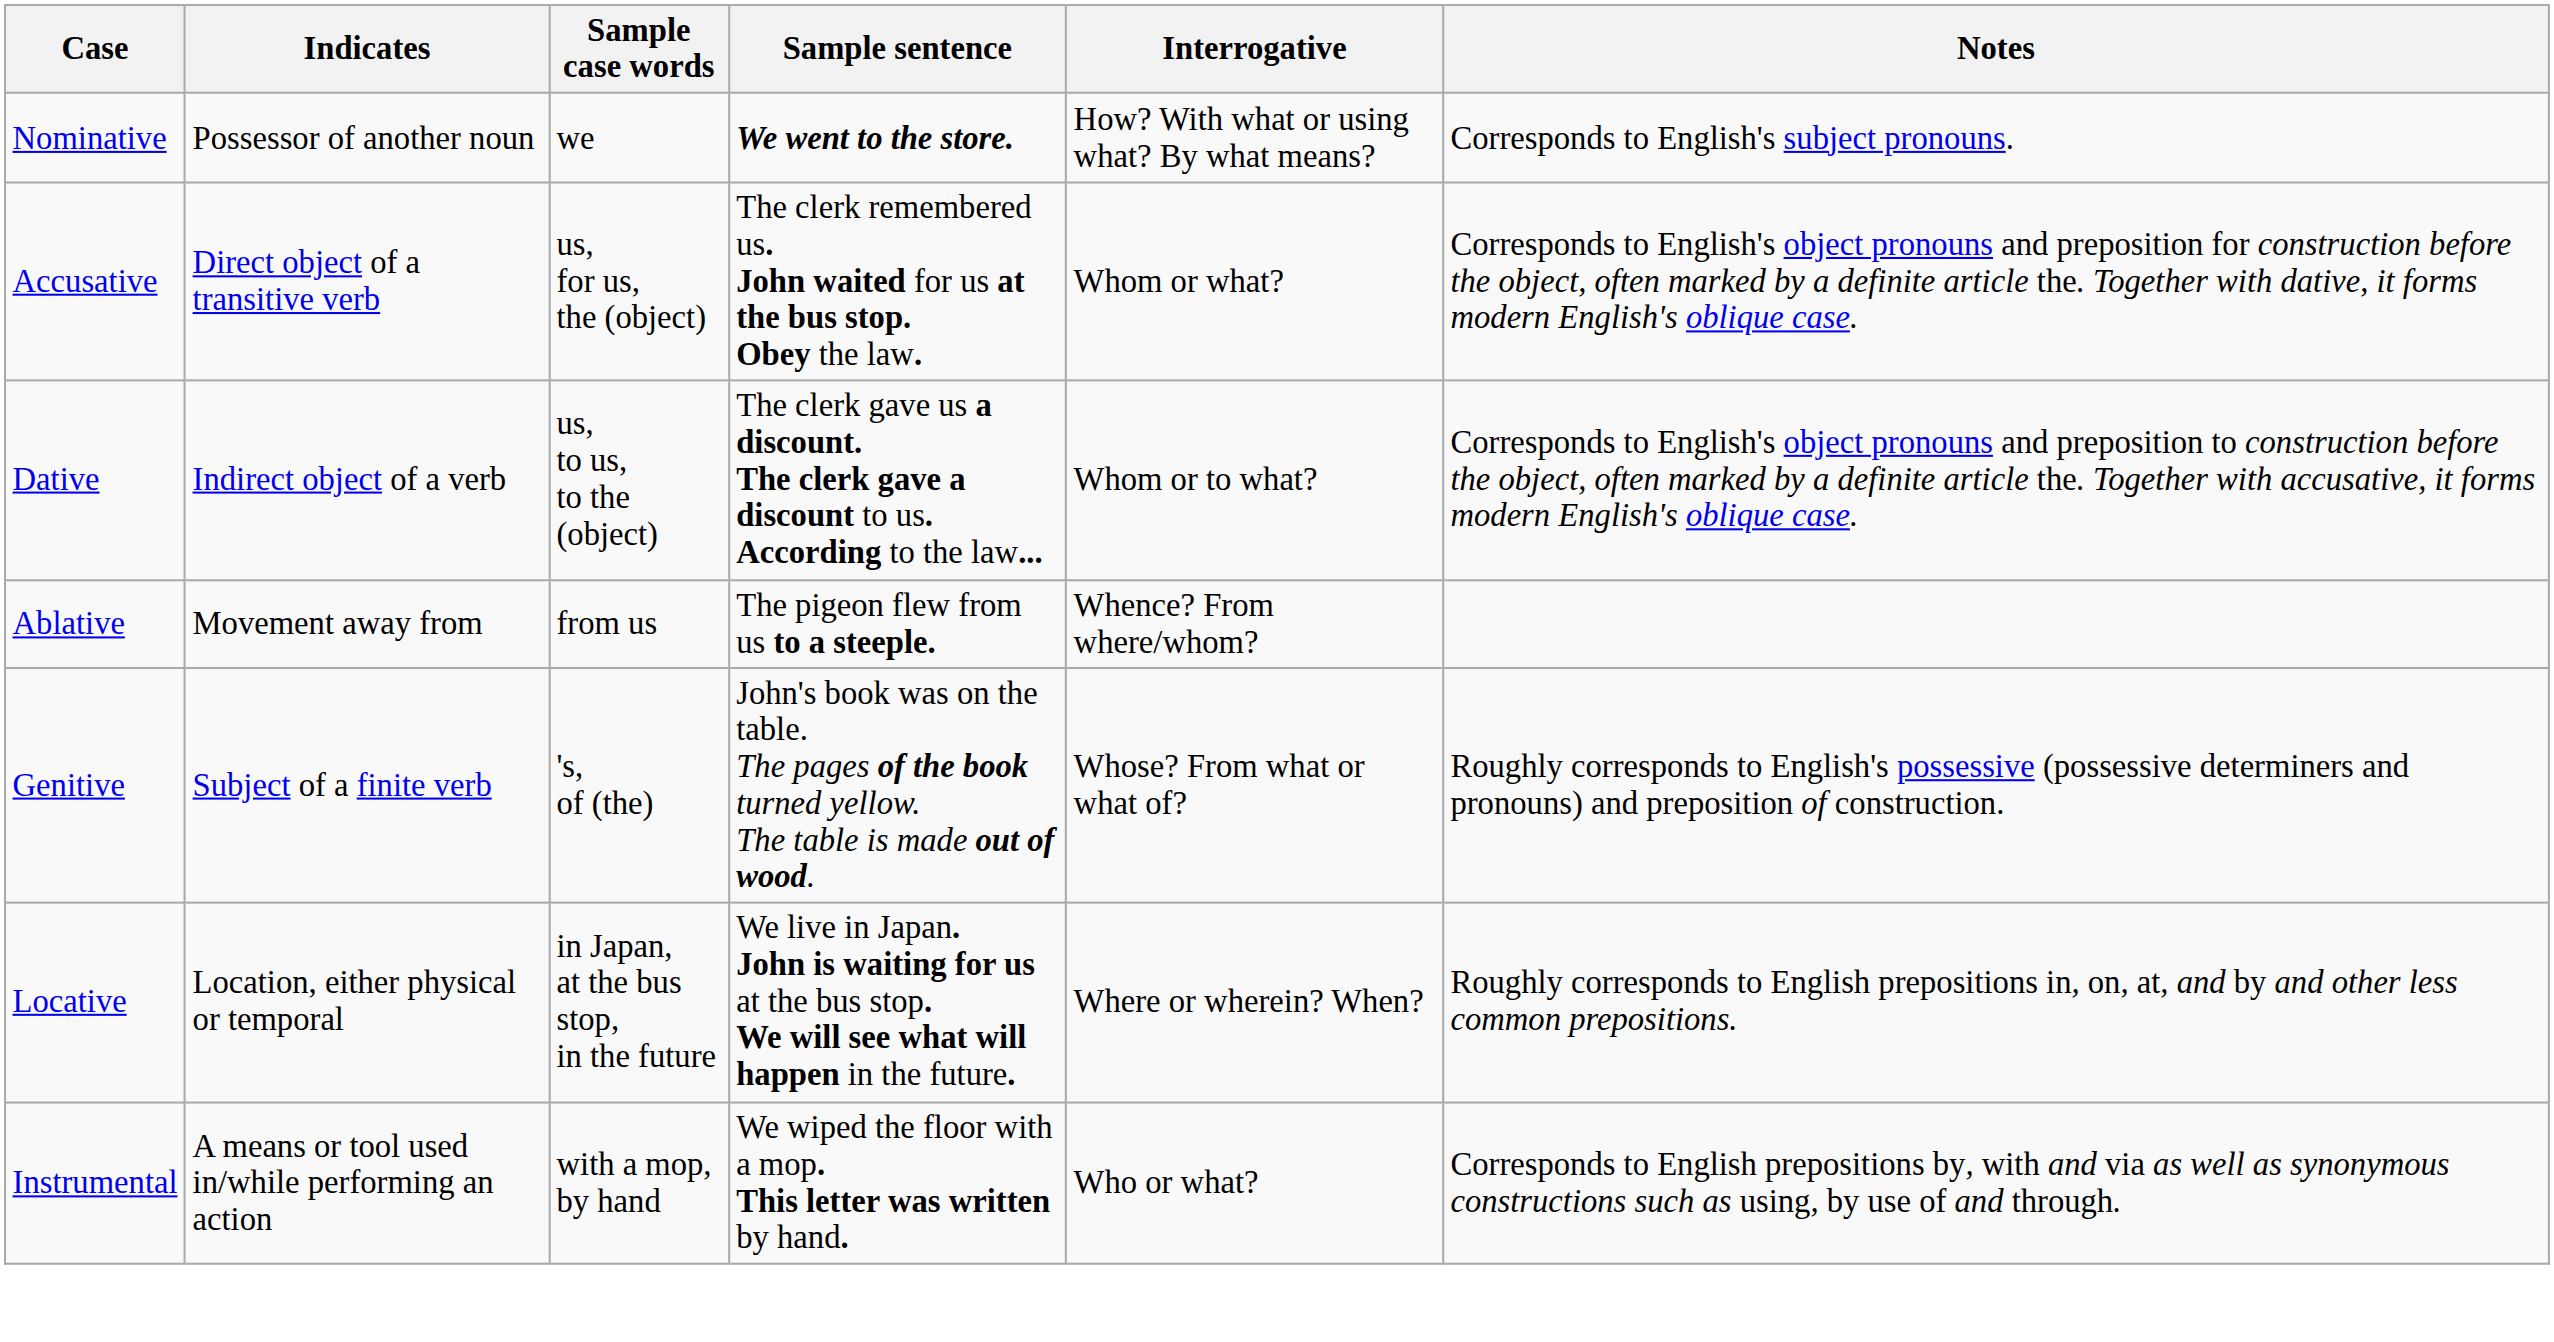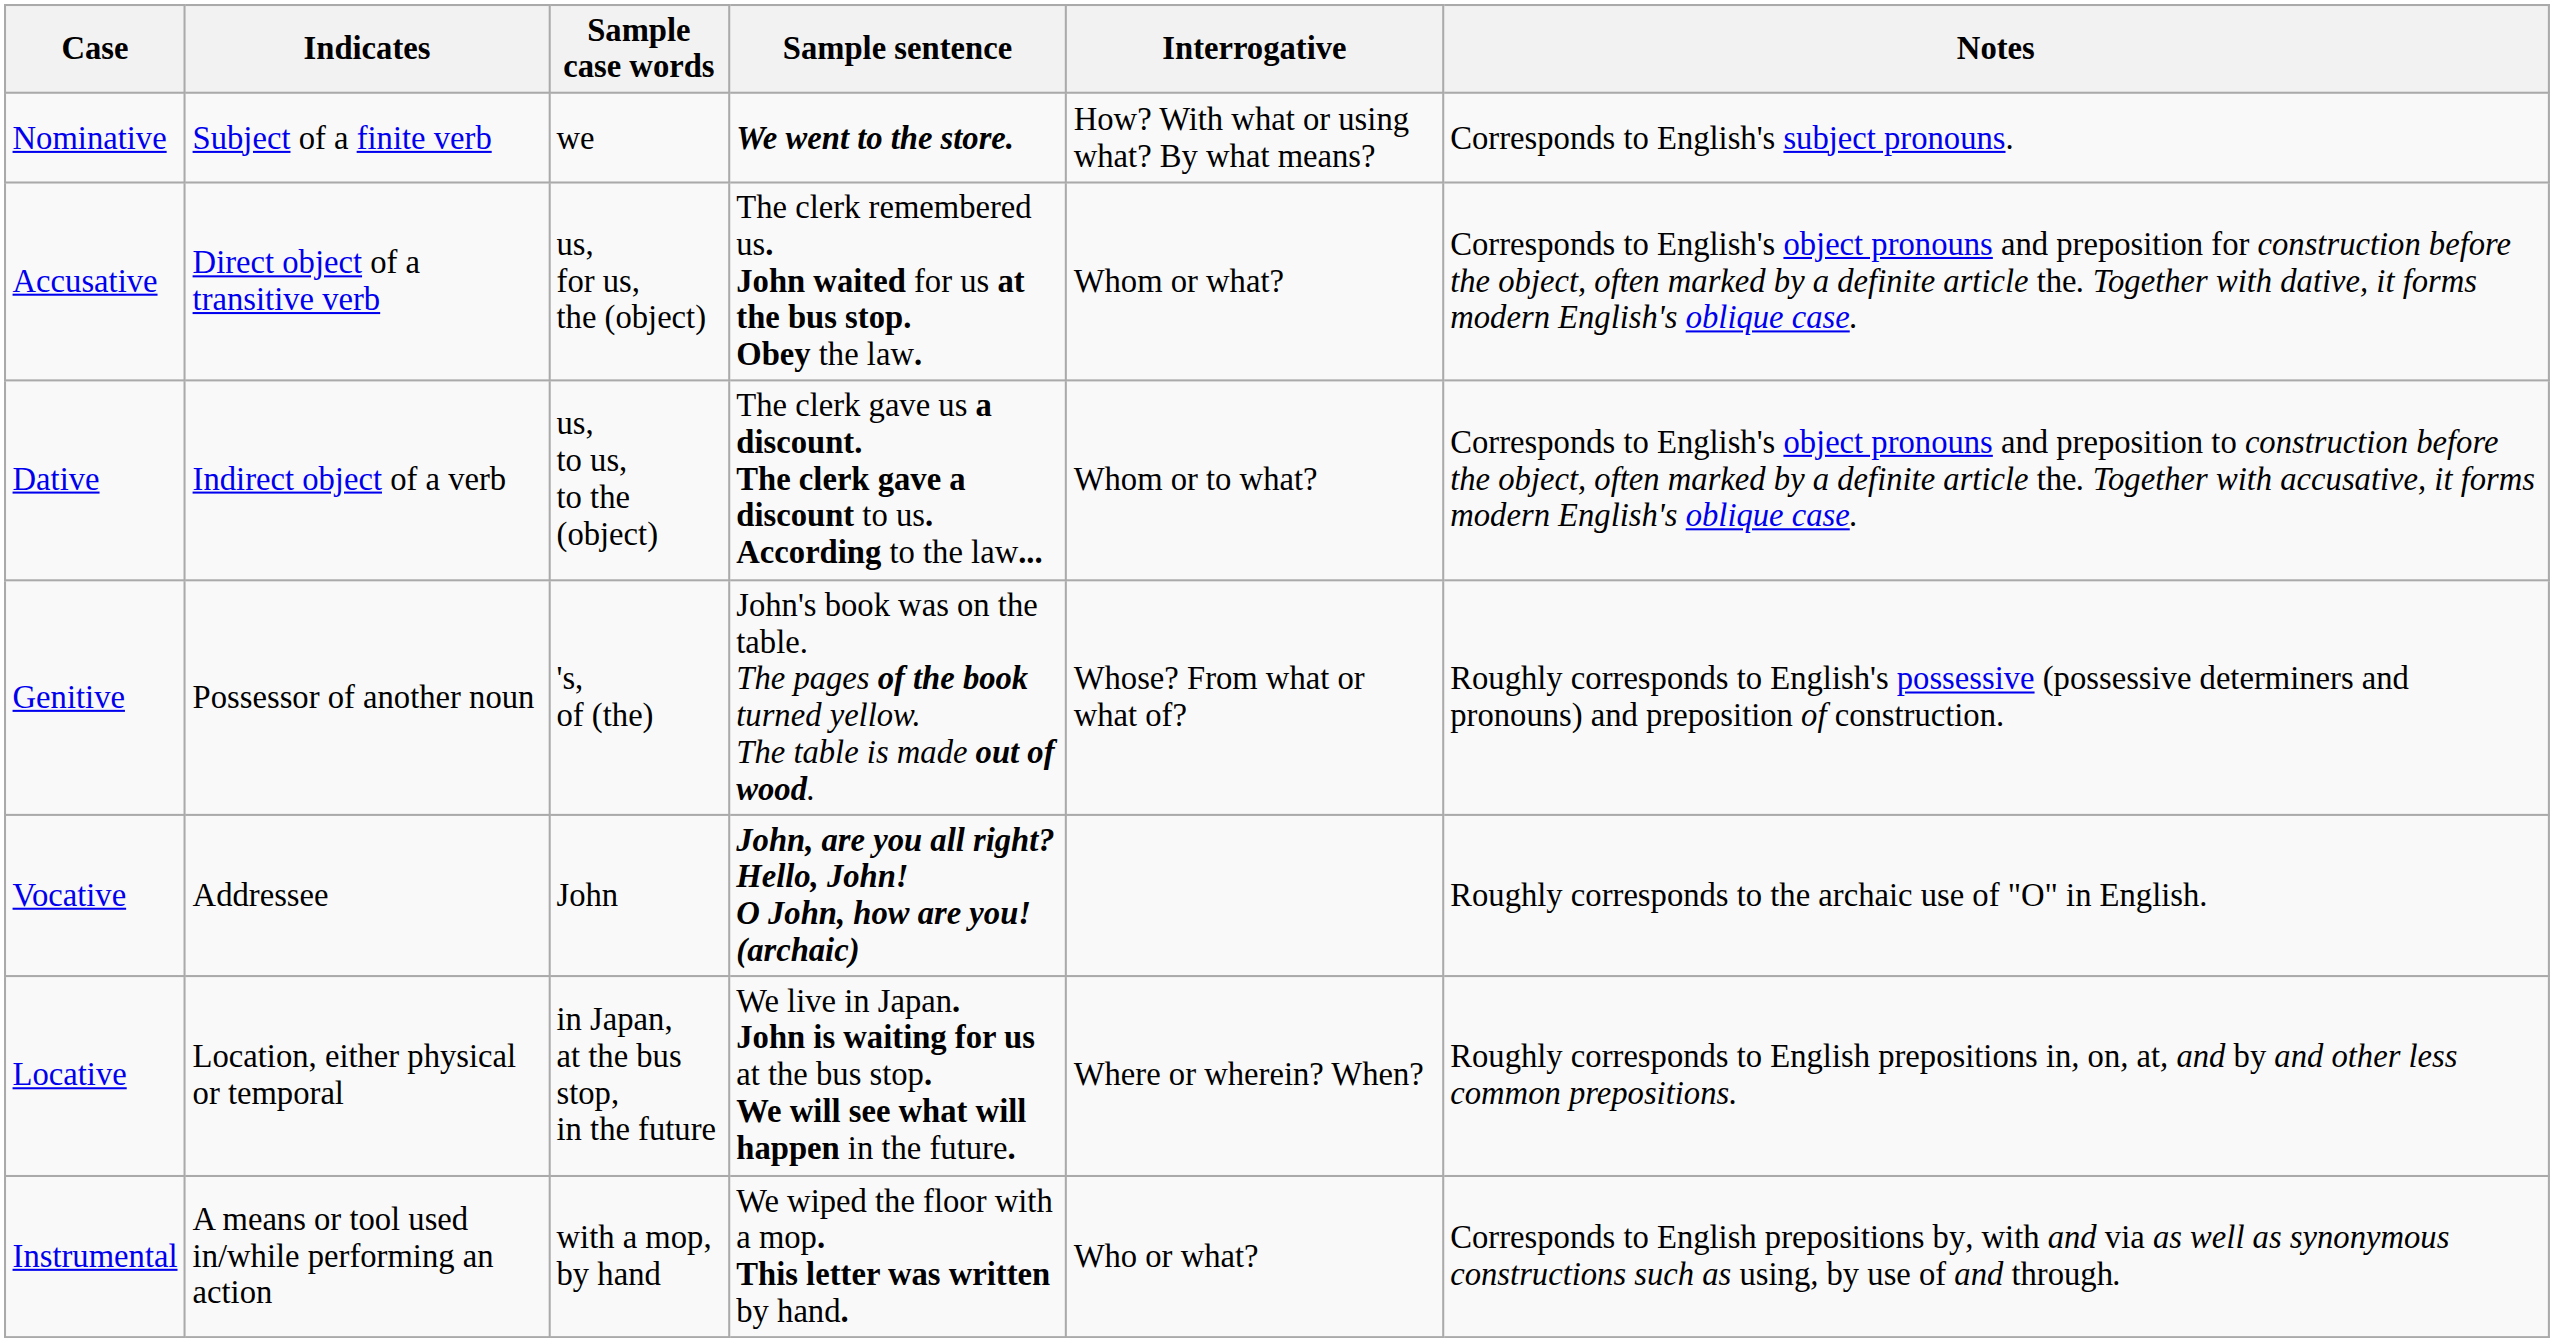 <table class="wikitable">
 <tr>
 <th>Case</th>
 <th>Indicates</th>
 <th>Sample case words</th>
 <th>Sample sentence</th>
 <th>Interrogative</th>
 <th>Notes</th>
 </tr>
 <tr>
 <td><a href='#'>Nominative</a></td>
-<td>Possessor of another noun</td>
+<td><a href='#'>Subject</a> of a <a href='#'>finite verb</a></td>
 <td>we</td>
 <td><strong><em>We<strong> went to the store.<em></td>
 <td>How? With what or using what? By what means?</td>
 <td>Corresponds to English's <a href='#'>subject pronouns</a>.</td>
 </tr>
 <tr>
 <td><a href='#'>Accusative</a></td>
 <td><a href='#'>Direct object</a> of a <a href='#'>transitive verb</a></td>
 <td>us,<br>for us,<br>the (object)</td>
 <td></em>The clerk remembered </strong>us<strong>.<em><br></em>John waited </strong>for us<strong> at the bus stop.<em><br></em>Obey </strong>the law<strong>.<em></td>
 <td>Whom or what?</td>
 <td>Corresponds to English's <a href='#'>object pronouns</a> and preposition </em>for<em> construction before the object, often marked by a definite article </em>the<em>. Together with dative, it forms modern English's <a href='#'>oblique case</a>.</td>
 </tr>
 <tr>
 <td><a href='#'>Dative</a></td>
 <td><a href='#'>Indirect object</a> of a verb</td>
 <td>us,<br>to us,<br>to the (object)</td>
 <td></em>The clerk gave </strong>us<strong> a discount.<em><br></em>The clerk gave a discount </strong>to us<strong>.<em><br></em>According </strong>to the law<strong>...<em></td>
 <td>Whom or to what?</td>
 <td>Corresponds to English's <a href='#'>object pronouns</a> and preposition </em>to<em> construction before the object, often marked by a definite article </em>the<em>. Together with accusative, it forms modern English's <a href='#'>oblique case</a>.</td>
 </tr>
 <tr>
-<td><a href='#'>Ablative</a></td>
-<td>Movement away from</td>
-<td>from us</td>
-<td></em>The pigeon flew </strong>from us<strong> to a steeple.<em></td>
-<td>Whence? From where/whom?</td>
-<td></td>
-</tr>
-<tr>
 <td><a href='#'>Genitive</a></td>
-<td><a href='#'>Subject</a> of a <a href='#'>finite verb</a></td>
+<td>Possessor of another noun</td>
 <td>'s,<br>of (the)</td>
 <td></em></strong>John's</strong> book was on the table.</em><br><em>The pages <strong>of the book</strong> turned yellow.</em><br><em>The table is made <strong>out of wood</strong>.</em></td>
 <td>Whose? From what or what of?</td>
 <td>Roughly corresponds to English's <a href='#'>possessive</a> (possessive determiners and pronouns) and preposition <em>of</em> construction.</td>
+</tr>
+<tr>
+<td><a href='#'>Vocative</a></td>
+<td>Addressee</td>
+<td>John</td>
+<td><strong><em>John<strong>, are you all right?<em><br></em>Hello, </strong>John!</em></strong><br><strong><em>O John<strong>, how are you!<em> (archaic)</td>
+<td></td>
+<td>Roughly corresponds to the archaic use of "O" in English.</td>
 </tr>
 <tr>
 <td><a href='#'>Locative</a></td>
 <td>Location, either physical or temporal</td>
 <td>in Japan,<br>at the bus stop,<br>in the future</td>
 <td></em>We live </strong>in Japan<strong>.<em><br></em>John is waiting for us </strong>at the bus stop<strong>.<em><br></em>We will see what will happen </strong>in the future<strong>.<em></td>
 <td>Where or wherein? When?</td>
 <td>Roughly corresponds to English prepositions </em>in<em>, </em>on<em>, </em>at<em>, and </em>by<em> and other less common prepositions.</td>
 </tr>
 <tr>
 <td><a href='#'>Instrumental</a></td>
 <td>A means or tool used in/while performing an action</td>
 <td>with a mop,<br>by hand</td>
 <td></em>We wiped the floor </strong>with a mop<strong>.<em><br></em>This letter was written </strong>by hand<strong>.<em></td>
 <td>Who or what?</td>
 <td>Corresponds to English prepositions </em>by<em>, </em>with<em> and </em>via<em> as well as synonymous constructions such as </em>using<em>, </em>by use of<em> and </em>through<em>.</td>
 </tr>
 </table>
